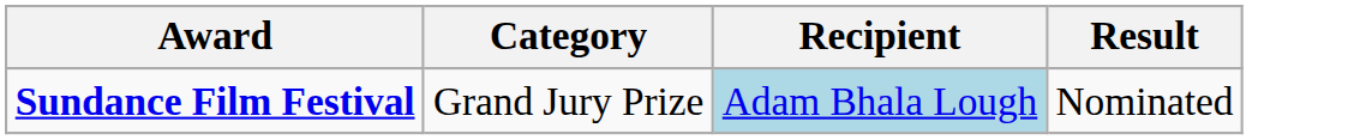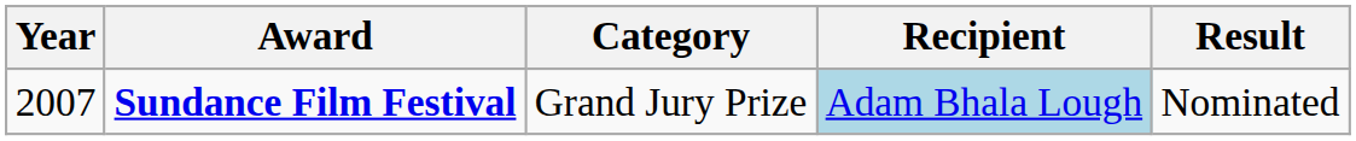 <table class="wikitable">
 <tr>
+<th>Year</th>
 <th>Award</th>
 <th>Category</th>
 <th>Recipient</th>
 <th>Result</th>
 </tr>
 <tr>
+<td rowspan="1">2007</td>
 <td><strong><a href='#'>Sundance Film Festival</a></strong></td>
 <td>Grand Jury Prize</td>
 <td style="background: lightblue;"><a href='#'>Adam Bhala Lough</a></td>
 <td>Nominated</td>
 </tr>
 </table>
